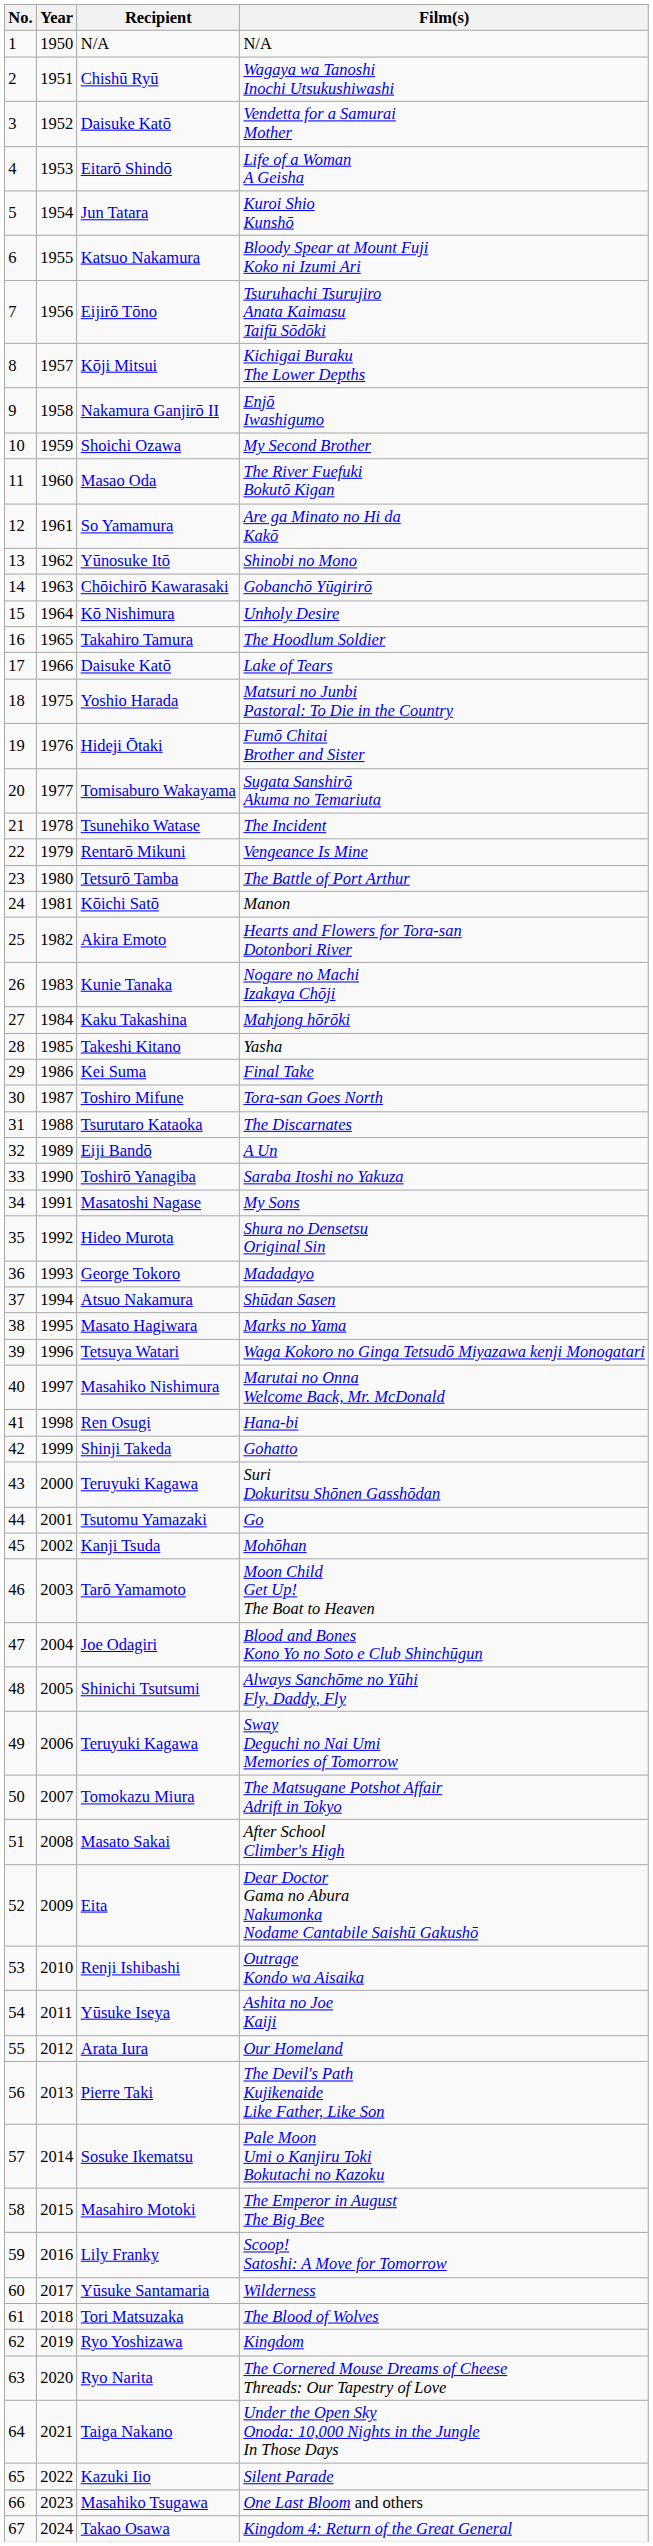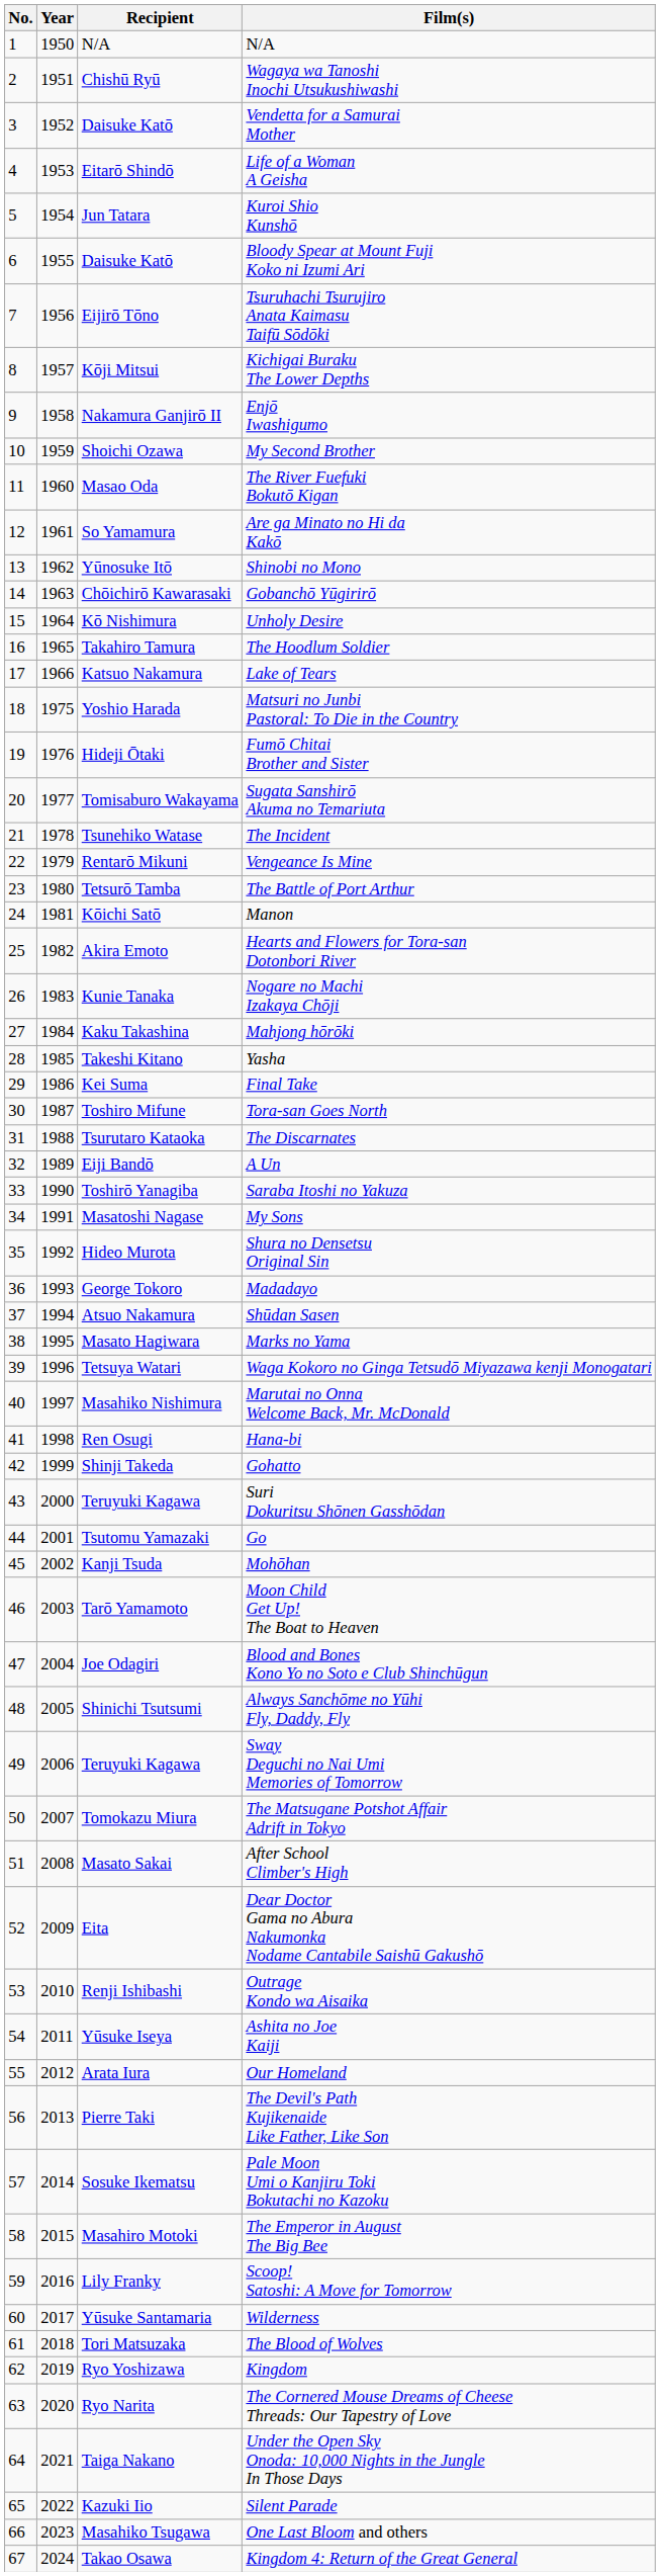 <table class="wikitable">
 <tr>
 <th>No.</th>
 <th>Year</th>
 <th>Recipient</th>
 <th>Film(s)</th>
 </tr>
 <tr>
 <td>1</td>
 <td>1950</td>
 <td>N/A</td>
 <td>N/A</td>
 </tr>
 <tr>
 <td>2</td>
 <td>1951</td>
 <td><a href='#'>Chishū Ryū</a></td>
 <td><em><a href='#'>Wagaya wa Tanoshi</a></em><br><em><a href='#'>Inochi Utsukushiwashi</a></em></td>
 </tr>
 <tr>
 <td>3</td>
 <td>1952</td>
 <td><a href='#'>Daisuke Katō</a></td>
 <td><em><a href='#'>Vendetta for a Samurai</a></em><br><em><a href='#'>Mother</a></em></td>
 </tr>
 <tr>
 <td>4</td>
 <td>1953</td>
 <td><a href='#'>Eitarō Shindō</a></td>
 <td><em><a href='#'>Life of a Woman</a></em><br><em><a href='#'>A Geisha</a></em></td>
 </tr>
 <tr>
 <td>5</td>
 <td>1954</td>
 <td><a href='#'>Jun Tatara</a></td>
 <td><em><a href='#'>Kuroi Shio</a></em><br><em><a href='#'>Kunshō</a></em></td>
 </tr>
 <tr>
 <td>6</td>
 <td>1955</td>
-<td><a href='#'>Katsuo Nakamura</a></td>
+<td><a href='#'>Daisuke Katō</a></td>
 <td><em><a href='#'>Bloody Spear at Mount Fuji</a></em><br><em><a href='#'>Koko ni Izumi Ari</a></em></td>
 </tr>
 <tr>
 <td>7</td>
 <td>1956</td>
 <td><a href='#'>Eijirō Tōno</a></td>
 <td><em><a href='#'>Tsuruhachi Tsurujiro</a></em><br><em><a href='#'>Anata Kaimasu</a></em><br><em><a href='#'>Taifū Sōdōki</a></em></td>
 </tr>
 <tr>
 <td>8</td>
 <td>1957</td>
 <td><a href='#'>Kōji Mitsui</a></td>
 <td><em><a href='#'>Kichigai Buraku</a></em><br><em><a href='#'>The Lower Depths</a></em></td>
 </tr>
 <tr>
 <td>9</td>
 <td>1958</td>
 <td><a href='#'>Nakamura Ganjirō II</a></td>
 <td><em><a href='#'>Enjō</a></em><br><em><a href='#'>Iwashigumo</a></em></td>
 </tr>
 <tr>
 <td>10</td>
 <td>1959</td>
 <td><a href='#'>Shoichi Ozawa</a></td>
 <td><em><a href='#'>My Second Brother</a></em></td>
 </tr>
 <tr>
 <td>11</td>
 <td>1960</td>
 <td><a href='#'>Masao Oda</a></td>
 <td><em><a href='#'>The River Fuefuki</a></em><br><em><a href='#'>Bokutō Kigan</a></em></td>
 </tr>
 <tr>
 <td>12</td>
 <td>1961</td>
 <td><a href='#'>So Yamamura</a></td>
 <td><em><a href='#'>Are ga Minato no Hi da</a></em><br><em><a href='#'>Kakō</a></em></td>
 </tr>
 <tr>
 <td>13</td>
 <td>1962</td>
 <td><a href='#'>Yūnosuke Itō</a></td>
 <td><em><a href='#'>Shinobi no Mono</a></em></td>
 </tr>
 <tr>
 <td>14</td>
 <td>1963</td>
 <td><a href='#'>Chōichirō Kawarasaki</a></td>
 <td><em><a href='#'>Gobanchō Yūgirirō</a></em></td>
 </tr>
 <tr>
 <td>15</td>
 <td>1964</td>
 <td><a href='#'>Kō Nishimura</a></td>
 <td><em><a href='#'>Unholy Desire</a></em></td>
 </tr>
 <tr>
 <td>16</td>
 <td>1965</td>
 <td><a href='#'>Takahiro Tamura</a></td>
 <td><em><a href='#'>The Hoodlum Soldier</a></em></td>
 </tr>
 <tr>
 <td>17</td>
 <td>1966</td>
-<td><a href='#'>Daisuke Katō</a></td>
+<td><a href='#'>Katsuo Nakamura</a></td>
 <td><em><a href='#'>Lake of Tears</a></em></td>
 </tr>
 <tr>
 <td>18</td>
 <td>1975</td>
 <td><a href='#'>Yoshio Harada</a></td>
 <td><em><a href='#'>Matsuri no Junbi</a></em><br><em><a href='#'>Pastoral: To Die in the Country</a></em></td>
 </tr>
 <tr>
 <td>19</td>
 <td>1976</td>
 <td><a href='#'>Hideji Ōtaki</a></td>
 <td><em><a href='#'>Fumō Chitai</a></em><br><em><a href='#'>Brother and Sister</a></em></td>
 </tr>
 <tr>
 <td>20</td>
 <td>1977</td>
 <td><a href='#'>Tomisaburo Wakayama</a></td>
 <td><em><a href='#'>Sugata Sanshirō</a></em><br><em><a href='#'>Akuma no Temariuta</a></em></td>
 </tr>
 <tr>
 <td>21</td>
 <td>1978</td>
 <td><a href='#'>Tsunehiko Watase</a></td>
 <td><em><a href='#'>The Incident</a></em></td>
 </tr>
 <tr>
 <td>22</td>
 <td>1979</td>
 <td><a href='#'>Rentarō Mikuni</a></td>
 <td><em><a href='#'>Vengeance Is Mine</a></em></td>
 </tr>
 <tr>
 <td>23</td>
 <td>1980</td>
 <td><a href='#'>Tetsurō Tamba</a></td>
 <td><em><a href='#'>The Battle of Port Arthur</a></em></td>
 </tr>
 <tr>
 <td>24</td>
 <td>1981</td>
 <td><a href='#'>Kōichi Satō</a></td>
 <td><em>Manon</em></td>
 </tr>
 <tr>
 <td>25</td>
 <td>1982</td>
 <td><a href='#'>Akira Emoto</a></td>
 <td><em><a href='#'>Hearts and Flowers for Tora-san</a></em><br><em><a href='#'>Dotonbori River</a></em></td>
 </tr>
 <tr>
 <td>26</td>
 <td>1983</td>
 <td><a href='#'>Kunie Tanaka</a></td>
 <td><em><a href='#'>Nogare no Machi</a></em><br><em><a href='#'>Izakaya Chōji</a></em></td>
 </tr>
 <tr>
 <td>27</td>
 <td>1984</td>
 <td><a href='#'>Kaku Takashina</a></td>
 <td><em><a href='#'>Mahjong hōrōki</a></em></td>
 </tr>
 <tr>
 <td>28</td>
 <td>1985</td>
 <td><a href='#'>Takeshi Kitano</a></td>
 <td><em>Yasha</em></td>
 </tr>
 <tr>
 <td>29</td>
 <td>1986</td>
 <td><a href='#'>Kei Suma</a></td>
 <td><em><a href='#'>Final Take</a></em></td>
 </tr>
 <tr>
 <td>30</td>
 <td>1987</td>
 <td><a href='#'>Toshiro Mifune</a></td>
 <td><em><a href='#'>Tora-san Goes North</a></em></td>
 </tr>
 <tr>
 <td>31</td>
 <td>1988</td>
 <td><a href='#'>Tsurutaro Kataoka</a></td>
 <td><em><a href='#'>The Discarnates</a></em></td>
 </tr>
 <tr>
 <td>32</td>
 <td>1989</td>
 <td><a href='#'>Eiji Bandō</a></td>
 <td><em><a href='#'>A Un</a></em></td>
 </tr>
 <tr>
 <td>33</td>
 <td>1990</td>
 <td><a href='#'>Toshirō Yanagiba</a></td>
 <td><em><a href='#'>Saraba Itoshi no Yakuza</a></em></td>
 </tr>
 <tr>
 <td>34</td>
 <td>1991</td>
 <td><a href='#'>Masatoshi Nagase</a></td>
 <td><em><a href='#'>My Sons</a></em></td>
 </tr>
 <tr>
 <td>35</td>
 <td>1992</td>
 <td><a href='#'>Hideo Murota</a></td>
 <td><em><a href='#'>Shura no Densetsu</a></em><br><em><a href='#'>Original Sin</a></em></td>
 </tr>
 <tr>
 <td>36</td>
 <td>1993</td>
 <td><a href='#'>George Tokoro</a></td>
 <td><em><a href='#'>Madadayo</a></em></td>
 </tr>
 <tr>
 <td>37</td>
 <td>1994</td>
 <td><a href='#'>Atsuo Nakamura</a></td>
 <td><em><a href='#'>Shūdan Sasen</a></em></td>
 </tr>
 <tr>
 <td>38</td>
 <td>1995</td>
 <td><a href='#'>Masato Hagiwara</a></td>
 <td><em><a href='#'>Marks no Yama</a></em></td>
 </tr>
 <tr>
 <td>39</td>
 <td>1996</td>
 <td><a href='#'>Tetsuya Watari</a></td>
 <td><em><a href='#'>Waga Kokoro no Ginga Tetsudō Miyazawa kenji Monogatari</a></em></td>
 </tr>
 <tr>
 <td>40</td>
 <td>1997</td>
 <td><a href='#'>Masahiko Nishimura</a></td>
 <td><em><a href='#'>Marutai no Onna</a></em><br><em><a href='#'>Welcome Back, Mr. McDonald</a></em></td>
 </tr>
 <tr>
 <td>41</td>
 <td>1998</td>
 <td><a href='#'>Ren Osugi</a></td>
 <td><em><a href='#'>Hana-bi</a></em></td>
 </tr>
 <tr>
 <td>42</td>
 <td>1999</td>
 <td><a href='#'>Shinji Takeda</a></td>
 <td><em><a href='#'>Gohatto</a></em></td>
 </tr>
 <tr>
 <td>43</td>
 <td>2000</td>
 <td><a href='#'>Teruyuki Kagawa</a></td>
 <td><em>Suri</em><br><em><a href='#'>Dokuritsu Shōnen Gasshōdan</a></em></td>
 </tr>
 <tr>
 <td>44</td>
 <td>2001</td>
 <td><a href='#'>Tsutomu Yamazaki</a></td>
 <td><em><a href='#'>Go</a></em></td>
 </tr>
 <tr>
 <td>45</td>
 <td>2002</td>
 <td><a href='#'>Kanji Tsuda</a></td>
 <td><em><a href='#'>Mohōhan</a></em></td>
 </tr>
 <tr>
 <td>46</td>
 <td>2003</td>
 <td><a href='#'>Tarō Yamamoto</a></td>
 <td><em><a href='#'>Moon Child</a></em><br><em><a href='#'>Get Up!</a></em><br><em>The Boat to Heaven</em></td>
 </tr>
 <tr>
 <td>47</td>
 <td>2004</td>
 <td><a href='#'>Joe Odagiri</a></td>
 <td><em><a href='#'>Blood and Bones</a></em><br><em><a href='#'>Kono Yo no Soto e Club Shinchūgun</a></em></td>
 </tr>
 <tr>
 <td>48</td>
 <td>2005</td>
 <td><a href='#'>Shinichi Tsutsumi</a></td>
 <td><em><a href='#'>Always Sanchōme no Yūhi</a></em><br><em><a href='#'>Fly, Daddy, Fly</a></em></td>
 </tr>
 <tr>
 <td>49</td>
 <td>2006</td>
 <td><a href='#'>Teruyuki Kagawa</a></td>
 <td><em><a href='#'>Sway</a></em><br><em><a href='#'>Deguchi no Nai Umi</a></em><br><em><a href='#'>Memories of Tomorrow</a></em></td>
 </tr>
 <tr>
 <td>50</td>
 <td>2007</td>
 <td><a href='#'>Tomokazu Miura</a></td>
 <td><em><a href='#'>The Matsugane Potshot Affair</a></em><br><em><a href='#'>Adrift in Tokyo</a></em></td>
 </tr>
 <tr>
 <td>51</td>
 <td>2008</td>
 <td><a href='#'>Masato Sakai</a></td>
 <td><em>After School</em><br><em><a href='#'>Climber's High</a></em></td>
 </tr>
 <tr>
 <td>52</td>
 <td>2009</td>
 <td><a href='#'>Eita</a></td>
 <td><em><a href='#'>Dear Doctor</a></em><br><em>Gama no Abura</em><br><em><a href='#'>Nakumonka</a></em><br><em><a href='#'>Nodame Cantabile Saishū Gakushō</a></em></td>
 </tr>
 <tr>
 <td>53</td>
 <td>2010</td>
 <td><a href='#'>Renji Ishibashi</a></td>
 <td><em><a href='#'>Outrage</a></em><br><em><a href='#'>Kondo wa Aisaika</a></em></td>
 </tr>
 <tr>
 <td>54</td>
 <td>2011</td>
 <td><a href='#'>Yūsuke Iseya</a></td>
 <td><em><a href='#'>Ashita no Joe</a></em><br><em><a href='#'>Kaiji</a></em></td>
 </tr>
 <tr>
 <td>55</td>
 <td>2012</td>
 <td><a href='#'>Arata Iura</a></td>
 <td><em><a href='#'>Our Homeland</a></em></td>
 </tr>
 <tr>
 <td>56</td>
 <td>2013</td>
 <td><a href='#'>Pierre Taki</a></td>
 <td><em><a href='#'>The Devil's Path</a></em><br><em><a href='#'>Kujikenaide</a></em><br><em><a href='#'>Like Father, Like Son</a></em></td>
 </tr>
 <tr>
 <td>57</td>
 <td>2014</td>
 <td><a href='#'>Sosuke Ikematsu</a></td>
 <td><em><a href='#'>Pale Moon</a></em><br><em><a href='#'>Umi o Kanjiru Toki</a></em><br><em><a href='#'>Bokutachi no Kazoku</a></em></td>
 </tr>
 <tr>
 <td>58</td>
 <td>2015</td>
 <td><a href='#'>Masahiro Motoki</a></td>
 <td><em><a href='#'>The Emperor in August</a></em><br><em><a href='#'>The Big Bee</a></em></td>
 </tr>
 <tr>
 <td>59</td>
 <td>2016</td>
 <td><a href='#'>Lily Franky</a></td>
 <td><em><a href='#'>Scoop!</a></em><br><em><a href='#'>Satoshi: A Move for Tomorrow</a></em></td>
 </tr>
 <tr>
 <td>60</td>
 <td>2017</td>
 <td><a href='#'>Yūsuke Santamaria</a></td>
 <td><em><a href='#'>Wilderness</a></em></td>
 </tr>
 <tr>
 <td>61</td>
 <td>2018</td>
 <td><a href='#'>Tori Matsuzaka</a></td>
 <td><em><a href='#'>The Blood of Wolves</a></em></td>
 </tr>
 <tr>
 <td>62</td>
 <td>2019</td>
 <td><a href='#'>Ryo Yoshizawa</a></td>
 <td><em><a href='#'>Kingdom</a></em></td>
 </tr>
 <tr>
 <td>63</td>
 <td>2020</td>
 <td><a href='#'>Ryo Narita</a></td>
 <td><em><a href='#'>The Cornered Mouse Dreams of Cheese</a></em><br><em>Threads: Our Tapestry of Love</em></td>
 </tr>
 <tr>
 <td>64</td>
 <td>2021</td>
 <td><a href='#'>Taiga Nakano</a></td>
 <td><em><a href='#'>Under the Open Sky</a></em><br><em><a href='#'>Onoda: 10,000 Nights in the Jungle</a></em><br><em>In Those Days</em></td>
 </tr>
 <tr>
 <td>65</td>
 <td>2022</td>
 <td><a href='#'>Kazuki Iio</a></td>
 <td><em><a href='#'>Silent Parade</a></em></td>
 </tr>
 <tr>
 <td>66</td>
 <td>2023</td>
 <td><a href='#'>Masahiko Tsugawa</a></td>
 <td><em><a href='#'>One Last Bloom</a></em> and others</td>
 </tr>
 <tr>
 <td>67</td>
 <td>2024</td>
 <td><a href='#'>Takao Osawa</a></td>
 <td><em><a href='#'>Kingdom 4: Return of the Great General</a></em></td>
 </tr>
 <tr>
 </tr>
 </table>
